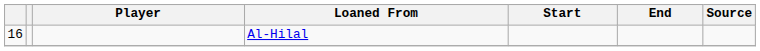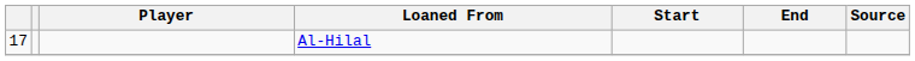 <table class="wikitable plainrowheaders sortable" style="font-size:95%">
 <tr>
 <th></th>
 <th></th>
 <th scope=col style="width:200px;"><strong>Player</strong></th>
 <th scope=col style="width:250px;"><strong>Loaned From</strong></th>
 <th scope=col style="width:100px;"><strong>Start</strong></th>
 <th scope=col style="width:78px;"><strong>End</strong></th>
 <th><strong>Source</strong></th>
 </tr>
 <tr>
-<td align=center>16</td>
+<td align=center>17</td>
 <td align=center></td>
 <td></td>
 <td> <a href='#'>Al-Hilal</a></td>
 <td align=center></td>
 <td align=center></td>
 <td align=center></td>
 </tr>
 <tr>
 </tr>
 </table>
